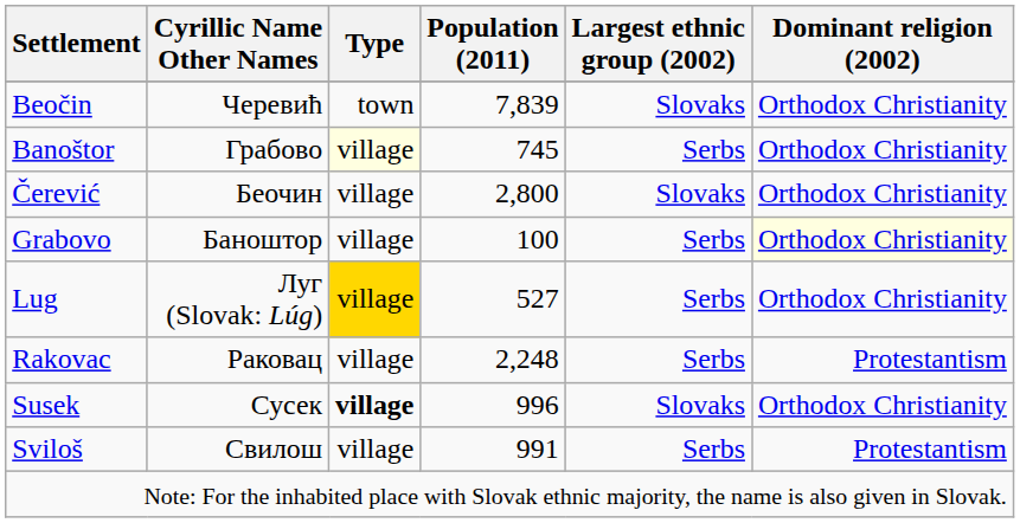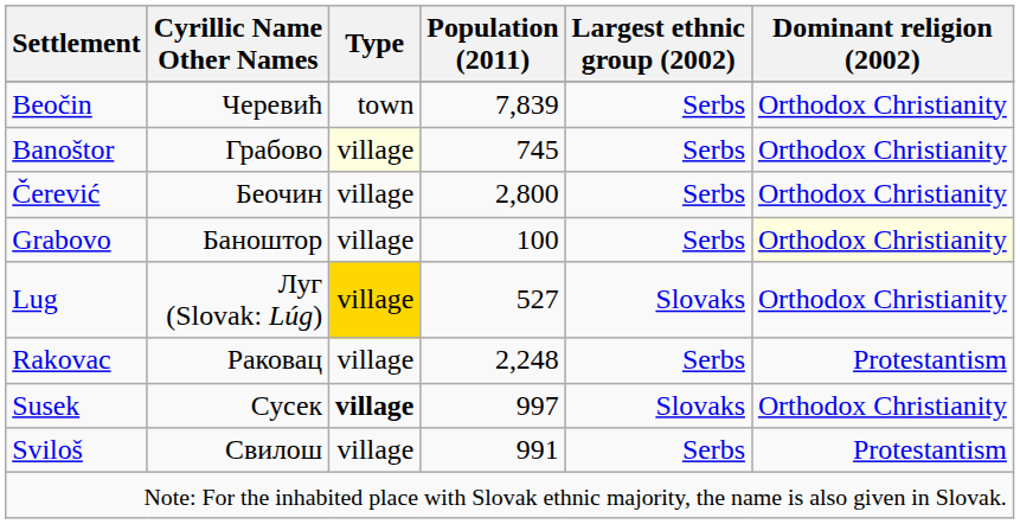 <table class="wikitable" style="text-align: right;">
 <tr bgcolor="#e0e0e0">
 <th rowspan="1">Settlement</th>
 <th colspan="1">Cyrillic Name<br>Other Names</th>
 <th colspan="1">Type</th>
 <th colspan="1">Population<br>(2011)</th>
 <th colspan="1">Largest ethnic<br>group (2002)</th>
 <th colspan="1">Dominant religion<br>(2002)</th>
 </tr>
 <tr bgcolor="#e0e0e0">
 </tr>
 <tr>
 <td align="left"><a href='#'>Beočin</a></td>
 <td>Черевић</td>
 <td>town</td>
 <td>7,839</td>
-<td><a href='#'>Slovaks</a></td>
+<td><a href='#'>Serbs</a></td>
 <td><a href='#'>Orthodox Christianity</a></td>
 </tr>
 <tr>
 <td align="left"><a href='#'>Banoštor</a></td>
 <td>Грабово</td>
 <td style="background: lightyellow;">village</td>
 <td>745</td>
 <td><a href='#'>Serbs</a></td>
 <td><a href='#'>Orthodox Christianity</a></td>
 </tr>
 <tr>
 <td align="left"><a href='#'>Čerević</a></td>
 <td>Беочин</td>
 <td>village</td>
 <td>2,800</td>
-<td><a href='#'>Slovaks</a></td>
+<td><a href='#'>Serbs</a></td>
 <td><a href='#'>Orthodox Christianity</a></td>
 </tr>
 <tr>
 <td align="left"><a href='#'>Grabovo</a></td>
 <td>Баноштор</td>
 <td>village</td>
 <td>100</td>
 <td><a href='#'>Serbs</a></td>
 <td style="background: lightyellow;"><a href='#'>Orthodox Christianity</a></td>
 </tr>
 <tr>
 <td align="left"><a href='#'>Lug</a></td>
 <td>Луг<br>(Slovak: <em>Lúg</em>)</td>
 <td style="background: gold;">village</td>
 <td>527</td>
-<td><a href='#'>Serbs</a></td>
+<td><a href='#'>Slovaks</a></td>
 <td><a href='#'>Orthodox Christianity</a></td>
 </tr>
 <tr>
 <td align="left"><a href='#'>Rakovac</a></td>
 <td>Раковац</td>
 <td>village</td>
 <td>2,248</td>
 <td><a href='#'>Serbs</a></td>
 <td><a href='#'>Protestantism</a></td>
 </tr>
 <tr>
 <td align="left"><a href='#'>Susek</a></td>
 <td>Сусек</td>
 <td><strong>village</strong></td>
-<td>996</td>
+<td>997</td>
 <td><a href='#'>Slovaks</a></td>
 <td><a href='#'>Orthodox Christianity</a></td>
 </tr>
 <tr>
 <td align="left"><a href='#'>Sviloš</a></td>
 <td>Свилош</td>
 <td>village</td>
 <td>991</td>
 <td><a href='#'>Serbs</a></td>
 <td><a href='#'>Protestantism</a></td>
 </tr>
 <tr>
 <td colspan="19"><small>Note: For the inhabited place with Slovak ethnic majority, the name is also given in Slovak.</small></td>
 </tr>
 </table>
